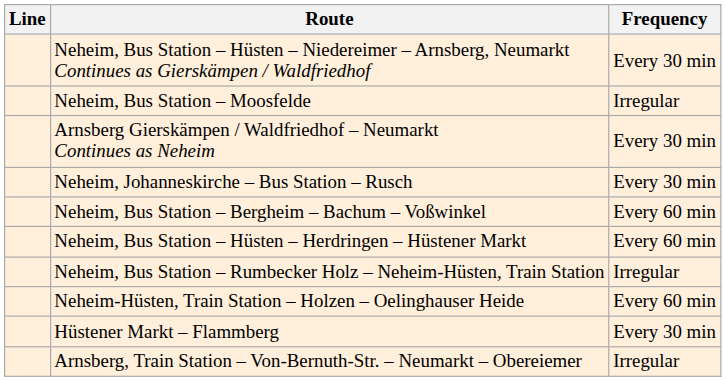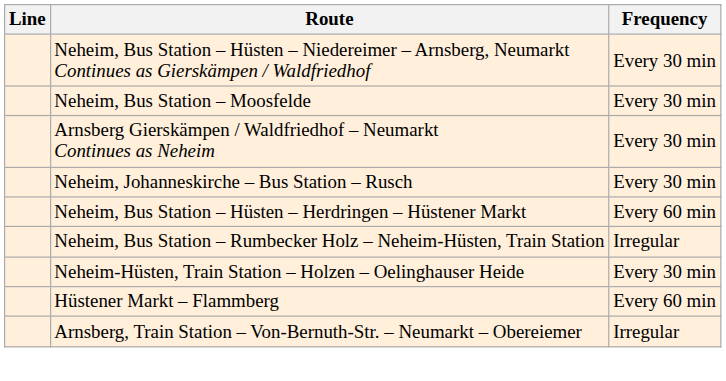 <table class="wikitable zebra" style="background-color:#ffefdb">
 <tr class="hintergrundfarbe5" style="text-align:center;">
 <th>Line</th>
 <th>Route</th>
 <th>Frequency</th>
 </tr>
 <tr>
 <td></td>
 <td>Neheim, Bus Station – Hüsten – Niedereimer – Arnsberg, Neumarkt<br><em>Continues as  Gierskämpen / Waldfriedhof</em></td>
 <td>Every 30 min</td>
 </tr>
 <tr>
 <td></td>
 <td>Neheim, Bus Station – Moosfelde</td>
-<td>Irregular</td>
+<td>Every 30 min</td>
 </tr>
 <tr>
 <td></td>
 <td>Arnsberg Gierskämpen / Waldfriedhof – Neumarkt<br><em>Continues as  Neheim</em></td>
 <td>Every 30 min</td>
 </tr>
 <tr>
 <td></td>
 <td>Neheim, Johanneskirche – Bus Station – Rusch</td>
 <td>Every 30 min</td>
-</tr>
-<tr>
-<td></td>
-<td>Neheim, Bus Station – Bergheim – Bachum – Voßwinkel</td>
-<td>Every 60 min</td>
 </tr>
 <tr>
 <td></td>
 <td>Neheim, Bus Station – Hüsten – Herdringen – Hüstener Markt</td>
 <td>Every 60 min</td>
 </tr>
 <tr>
 <td></td>
 <td>Neheim, Bus Station – Rumbecker Holz – Neheim-Hüsten, Train Station</td>
 <td>Irregular</td>
 </tr>
 <tr>
 <td></td>
 <td>Neheim-Hüsten, Train Station – Holzen – Oelinghauser Heide</td>
-<td>Every 60 min</td>
+<td>Every 30 min</td>
 </tr>
 <tr>
 <td></td>
 <td>Hüstener Markt – Flammberg</td>
-<td>Every 30 min</td>
+<td>Every 60 min</td>
 </tr>
 <tr>
 <td></td>
 <td>Arnsberg, Train Station – Von-Bernuth-Str. – Neumarkt – Obereiemer</td>
 <td>Irregular</td>
 </tr>
 </table>
